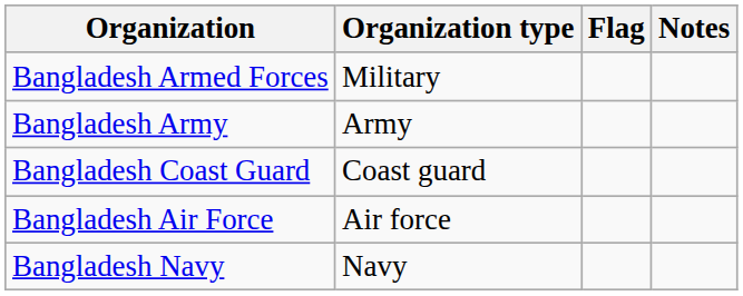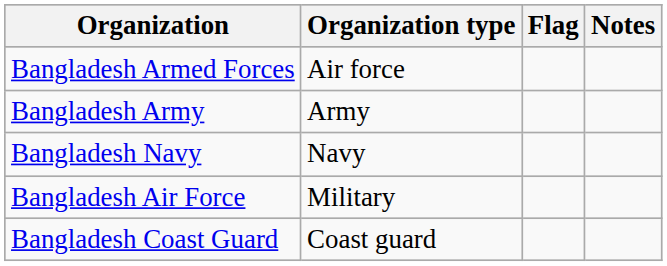 <table class="wikitable">
 <tr>
 <th>Organization</th>
 <th>Organization type</th>
 <th>Flag</th>
 <th>Notes</th>
 </tr>
 <tr>
 <td><a href='#'>Bangladesh Armed Forces</a></td>
-<td>Military</td>
+<td>Air force</td>
 <td></td>
 <td></td>
 </tr>
 <tr>
 <td><a href='#'>Bangladesh Army</a></td>
 <td>Army</td>
 <td></td>
 <td></td>
 </tr>
 <tr>
+<td><a href='#'>Bangladesh Navy</a></td>
+<td>Navy</td>
+<td></td>
+<td></td>
+</tr>
+<tr>
+<td><a href='#'>Bangladesh Air Force</a></td>
+<td>Military</td>
+<td></td>
+<td></td>
+</tr>
+<tr>
 <td><a href='#'>Bangladesh Coast Guard</a></td>
 <td>Coast guard</td>
 <td></td>
 <td></td>
 </tr>
-<tr>
-<td><a href='#'>Bangladesh Air Force</a></td>
-<td>Air force</td>
-<td></td>
-<td></td>
-</tr>
-<tr>
-<td><a href='#'>Bangladesh Navy</a></td>
-<td>Navy</td>
-<td></td>
-<td></td>
-</tr>
 </table>
